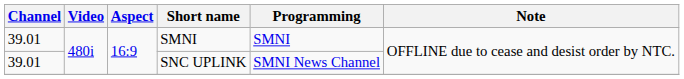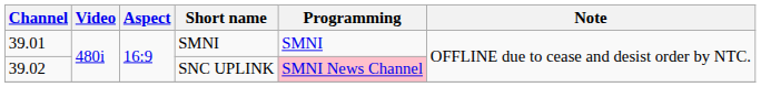 <table class="wikitable">
 <tr>
 <th><a href='#'>Channel</a></th>
 <th><a href='#'>Video</a></th>
 <th><a href='#'>Aspect</a></th>
 <th>Short name</th>
 <th>Programming</th>
 <th>Note</th>
 </tr>
 <tr>
 <td>39.01</td>
 <td rowspan="2"><a href='#'>480i</a></td>
 <td rowspan="2"><a href='#'>16:9</a></td>
 <td>SMNI</td>
 <td><a href='#'>SMNI</a></td>
 <td rowspan="2">OFFLINE due to cease and desist order by NTC.</td>
 </tr>
 <tr>
-<td>39.01</td>
+<td>39.02</td>
 <td>SNC UPLINK</td>
-<td><a href='#'>SMNI News Channel</a></td>
+<td style="background: pink;"><a href='#'>SMNI News Channel</a></td>
 </tr>
 <tr>
 </tr>
 </table>
